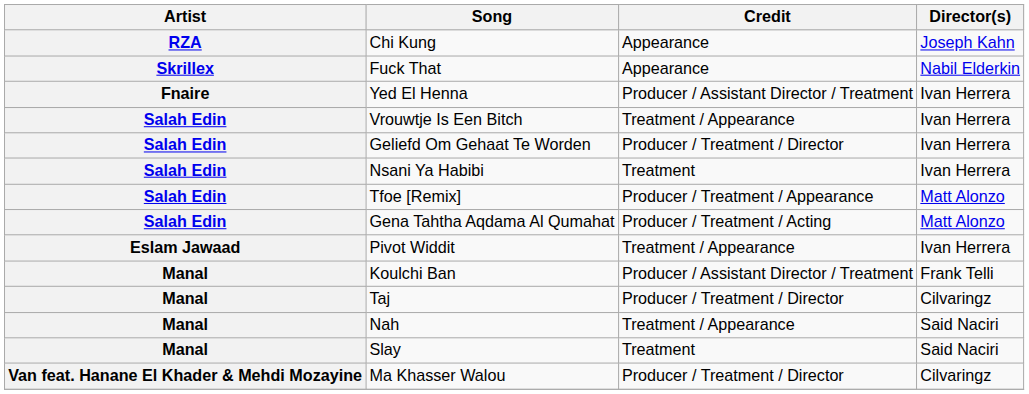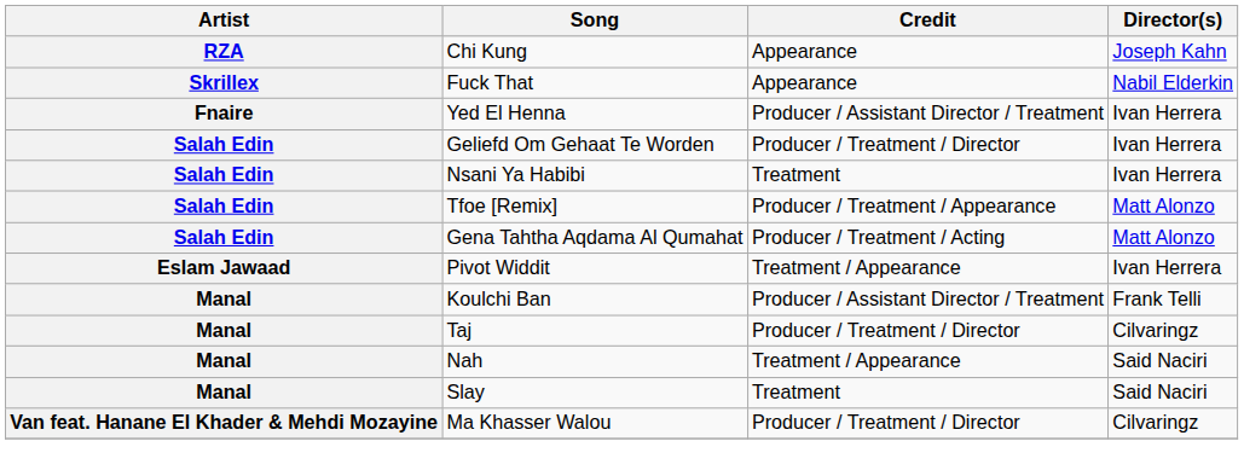 <table class="wikitable sortable plainrowheaders">
 <tr style="background:#ccc; text-align:center;">
 <th scope="col">Artist</th>
 <th scope="col">Song</th>
 <th scope="col">Credit</th>
 <th scope="col">Director(s)</th>
 </tr>
 <tr>
 <th scope=row><a href='#'>RZA</a></th>
 <td>Chi Kung</td>
 <td>Appearance</td>
 <td><a href='#'>Joseph Kahn</a></td>
 </tr>
 <tr>
 <th scope=row><a href='#'>Skrillex</a></th>
 <td>Fuck That</td>
 <td>Appearance</td>
 <td><a href='#'>Nabil Elderkin</a></td>
 </tr>
 <tr>
 <th scope=row>Fnaire</th>
 <td>Yed El Henna</td>
 <td>Producer / Assistant Director / Treatment</td>
-<td>Ivan Herrera</td>
-</tr>
-<tr>
-<th scope=row><a href='#'>Salah Edin</a></th>
-<td>Vrouwtje Is Een Bitch</td>
-<td>Treatment / Appearance</td>
 <td>Ivan Herrera</td>
 </tr>
 <tr>
 <th scope=row><a href='#'>Salah Edin</a></th>
 <td>Geliefd Om Gehaat Te Worden</td>
 <td>Producer / Treatment / Director</td>
 <td>Ivan Herrera</td>
 </tr>
 <tr>
 <th scope=row><a href='#'>Salah Edin</a></th>
 <td>Nsani Ya Habibi</td>
 <td>Treatment</td>
 <td>Ivan Herrera</td>
 </tr>
 <tr>
 <th scope=row><a href='#'>Salah Edin</a></th>
 <td>Tfoe [Remix]</td>
 <td>Producer / Treatment / Appearance</td>
 <td><a href='#'>Matt Alonzo</a></td>
 </tr>
 <tr>
 <th scope=row><a href='#'>Salah Edin</a></th>
 <td>Gena Tahtha Aqdama Al Qumahat</td>
 <td>Producer / Treatment / Acting</td>
 <td><a href='#'>Matt Alonzo</a></td>
 </tr>
 <tr>
 <th scope=row>Eslam Jawaad</th>
 <td>Pivot Widdit</td>
 <td>Treatment / Appearance</td>
 <td>Ivan Herrera</td>
 </tr>
 <tr>
 <th scope=row>Manal</th>
 <td>Koulchi Ban</td>
 <td>Producer / Assistant Director / Treatment</td>
 <td>Frank Telli</td>
 </tr>
 <tr>
 <th scope=row>Manal</th>
 <td>Taj</td>
 <td>Producer / Treatment / Director</td>
 <td>Cilvaringz</td>
 </tr>
 <tr>
 <th scope=row>Manal</th>
 <td>Nah</td>
 <td>Treatment / Appearance</td>
 <td>Said Naciri</td>
 </tr>
 <tr>
 <th scope=row>Manal</th>
 <td>Slay</td>
 <td>Treatment</td>
 <td>Said Naciri</td>
 </tr>
 <tr>
 <th scope=row>Van feat. Hanane El Khader & Mehdi Mozayine</th>
 <td>Ma Khasser Walou</td>
 <td>Producer / Treatment / Director</td>
 <td>Cilvaringz</td>
 </tr>
 <tr>
 </tr>
 </table>
